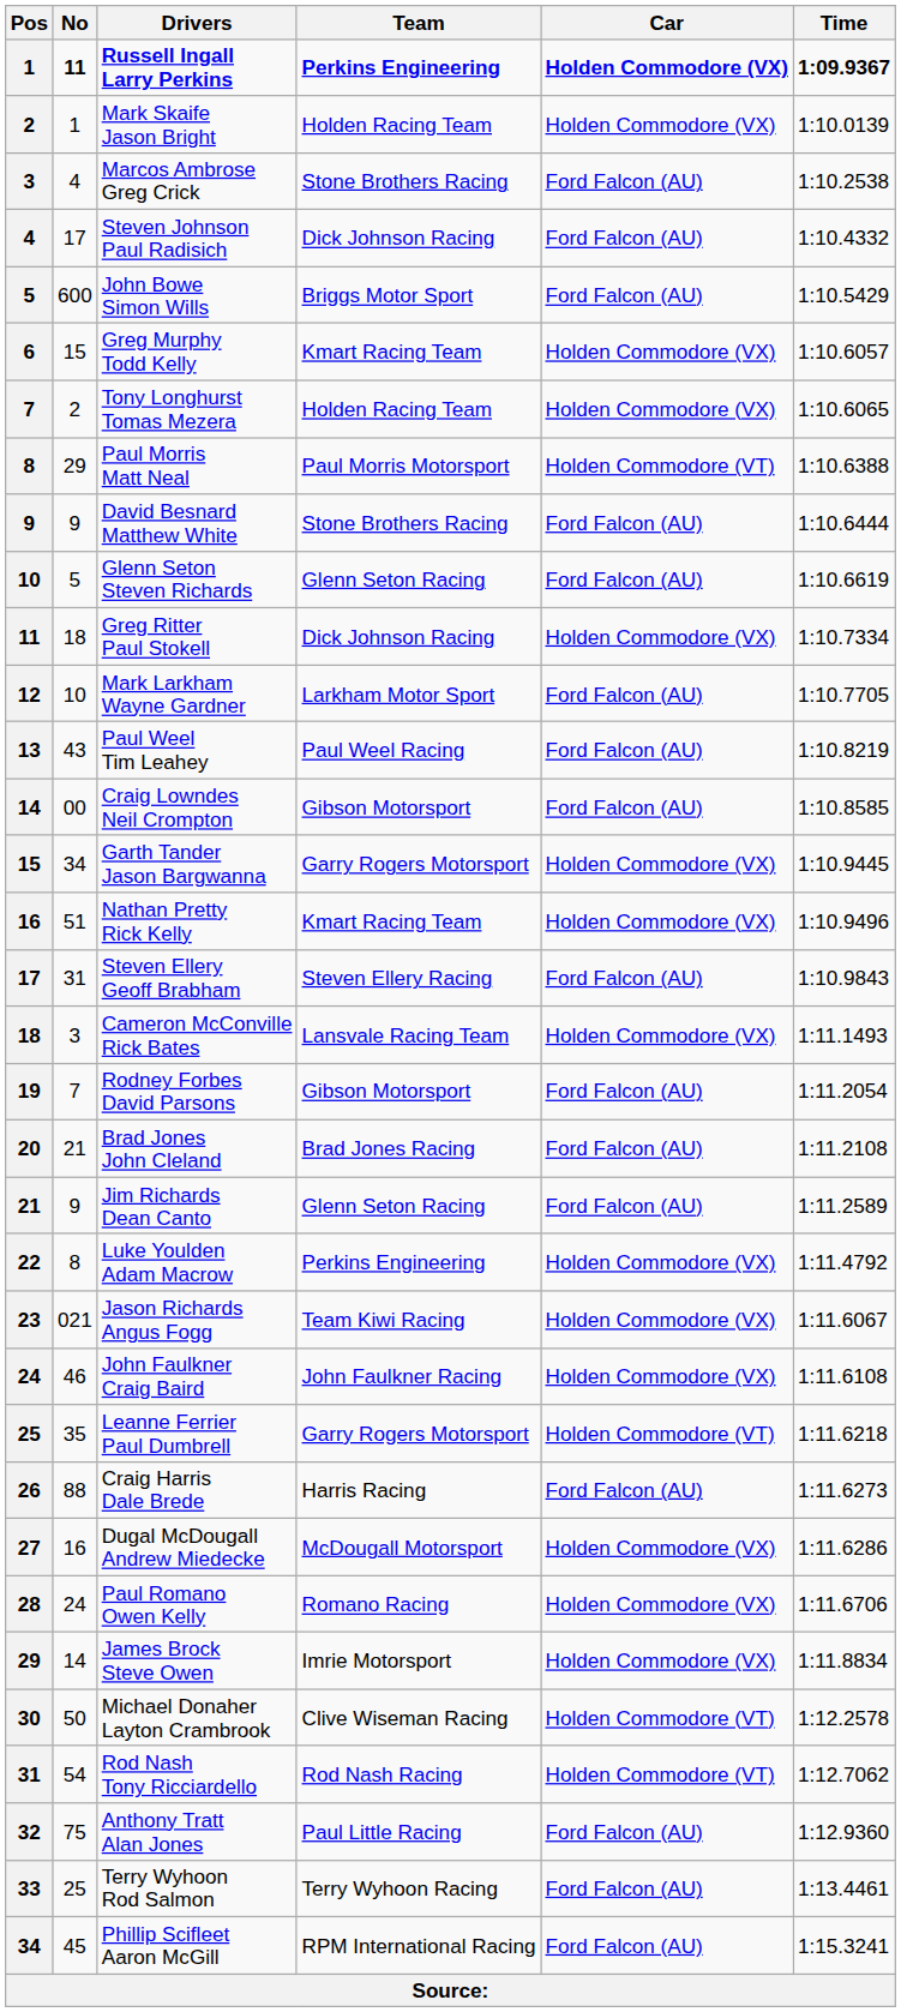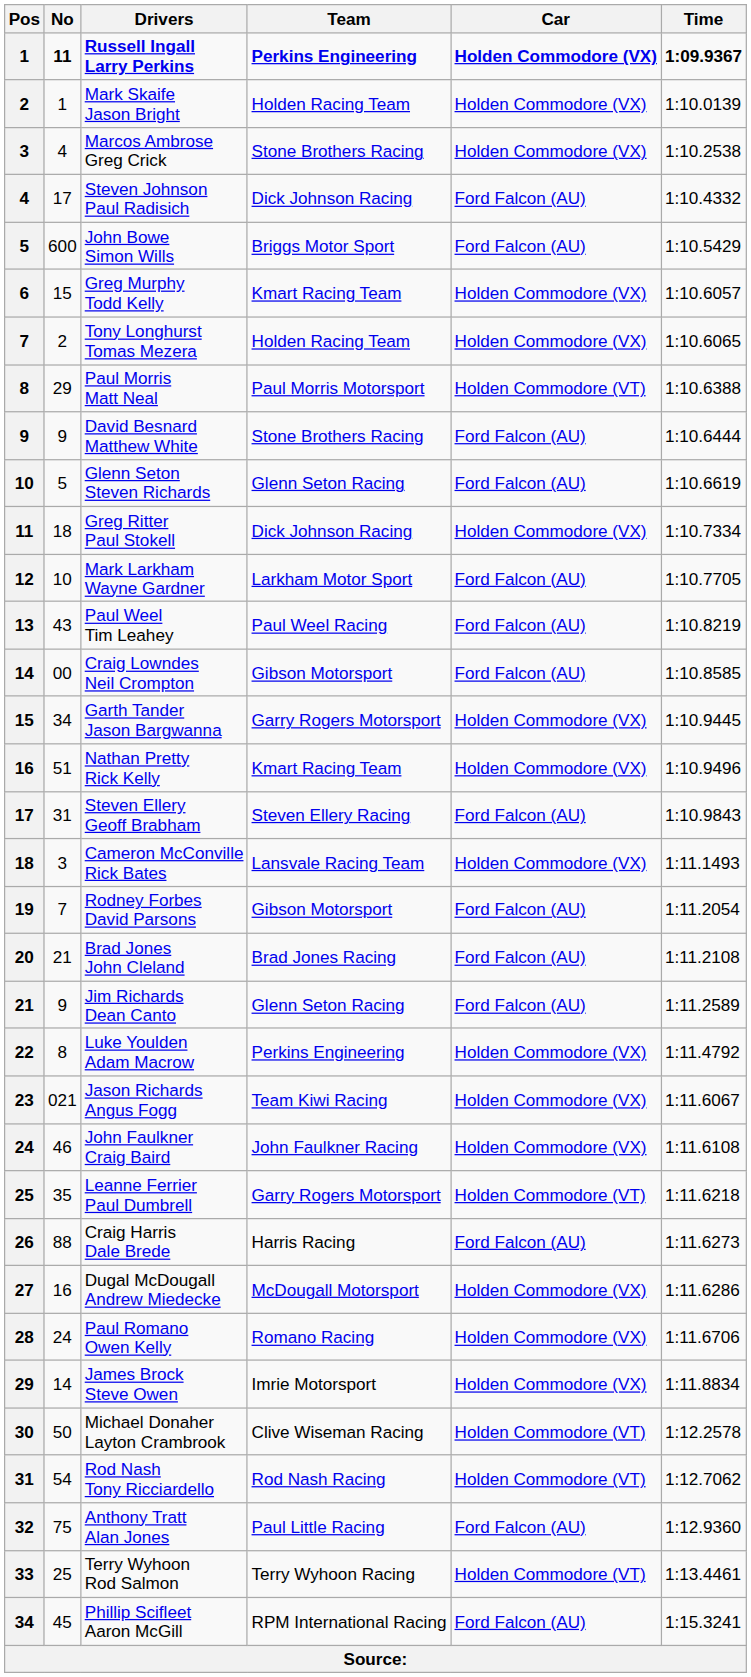 <table class="wikitable" style="font-size: 87%;">
 <tr>
 <th>Pos</th>
 <th>No</th>
 <th>Drivers</th>
 <th>Team</th>
 <th>Car</th>
 <th>Time</th>
 </tr>
 <tr>
 <th>1</th>
 <td align=center><strong>11</strong></td>
 <td><strong> <a href='#'>Russell Ingall</a><br> <a href='#'>Larry Perkins</a></strong></td>
 <td><strong><a href='#'>Perkins Engineering</a></strong></td>
 <td><strong><a href='#'>Holden Commodore (VX)</a></strong></td>
 <td><strong>1:09.9367</strong></td>
 </tr>
 <tr>
 <th>2</th>
 <td align=center>1</td>
 <td> <a href='#'>Mark Skaife</a><br> <a href='#'>Jason Bright</a></td>
 <td><a href='#'>Holden Racing Team</a></td>
 <td><a href='#'>Holden Commodore (VX)</a></td>
 <td>1:10.0139</td>
 </tr>
 <tr>
 <th>3</th>
 <td align=center>4</td>
 <td> <a href='#'>Marcos Ambrose</a><br> Greg Crick</td>
 <td><a href='#'>Stone Brothers Racing</a></td>
-<td><a href='#'>Ford Falcon (AU)</a></td>
+<td><a href='#'>Holden Commodore (VX)</a></td>
 <td>1:10.2538</td>
 </tr>
 <tr>
 <th>4</th>
 <td align=center>17</td>
 <td> <a href='#'>Steven Johnson</a><br> <a href='#'>Paul Radisich</a></td>
 <td><a href='#'>Dick Johnson Racing</a></td>
 <td><a href='#'>Ford Falcon (AU)</a></td>
 <td>1:10.4332</td>
 </tr>
 <tr>
 <th>5</th>
 <td align=center>600</td>
 <td> <a href='#'>John Bowe</a><br> <a href='#'>Simon Wills</a></td>
 <td><a href='#'>Briggs Motor Sport</a></td>
 <td><a href='#'>Ford Falcon (AU)</a></td>
 <td>1:10.5429</td>
 </tr>
 <tr>
 <th>6</th>
 <td align=center>15</td>
 <td> <a href='#'>Greg Murphy</a><br> <a href='#'>Todd Kelly</a></td>
 <td><a href='#'>Kmart Racing Team</a></td>
 <td><a href='#'>Holden Commodore (VX)</a></td>
 <td>1:10.6057</td>
 </tr>
 <tr>
 <th>7</th>
 <td align=center>2</td>
 <td> <a href='#'>Tony Longhurst</a><br> <a href='#'>Tomas Mezera</a></td>
 <td><a href='#'>Holden Racing Team</a></td>
 <td><a href='#'>Holden Commodore (VX)</a></td>
 <td>1:10.6065</td>
 </tr>
 <tr>
 <th>8</th>
 <td align=center>29</td>
 <td> <a href='#'>Paul Morris</a><br> <a href='#'>Matt Neal</a></td>
 <td><a href='#'>Paul Morris Motorsport</a></td>
 <td><a href='#'>Holden Commodore (VT)</a></td>
 <td>1:10.6388</td>
 </tr>
 <tr>
 <th>9</th>
 <td align=center>9</td>
 <td> <a href='#'>David Besnard</a><br> <a href='#'>Matthew White</a></td>
 <td><a href='#'>Stone Brothers Racing</a></td>
 <td><a href='#'>Ford Falcon (AU)</a></td>
 <td>1:10.6444</td>
 </tr>
 <tr>
 <th>10</th>
 <td align=center>5</td>
 <td> <a href='#'>Glenn Seton</a><br> <a href='#'>Steven Richards</a></td>
 <td><a href='#'>Glenn Seton Racing</a></td>
 <td><a href='#'>Ford Falcon (AU)</a></td>
 <td>1:10.6619</td>
 </tr>
 <tr>
 <th>11</th>
 <td align=center>18</td>
 <td> <a href='#'>Greg Ritter</a><br> <a href='#'>Paul Stokell</a></td>
 <td><a href='#'>Dick Johnson Racing</a></td>
 <td><a href='#'>Holden Commodore (VX)</a></td>
 <td>1:10.7334</td>
 </tr>
 <tr>
 <th>12</th>
 <td align=center>10</td>
 <td> <a href='#'>Mark Larkham</a><br> <a href='#'>Wayne Gardner</a></td>
 <td><a href='#'>Larkham Motor Sport</a></td>
 <td><a href='#'>Ford Falcon (AU)</a></td>
 <td>1:10.7705</td>
 </tr>
 <tr>
 <th>13</th>
 <td align=center>43</td>
 <td> <a href='#'>Paul Weel</a><br> Tim Leahey</td>
 <td><a href='#'>Paul Weel Racing</a></td>
 <td><a href='#'>Ford Falcon (AU)</a></td>
 <td>1:10.8219</td>
 </tr>
 <tr>
 <th>14</th>
 <td align=center>00</td>
 <td> <a href='#'>Craig Lowndes</a><br> <a href='#'>Neil Crompton</a></td>
 <td><a href='#'>Gibson Motorsport</a></td>
 <td><a href='#'>Ford Falcon (AU)</a></td>
 <td>1:10.8585</td>
 </tr>
 <tr>
 <th>15</th>
 <td align=center>34</td>
 <td> <a href='#'>Garth Tander</a><br> <a href='#'>Jason Bargwanna</a></td>
 <td><a href='#'>Garry Rogers Motorsport</a></td>
 <td><a href='#'>Holden Commodore (VX)</a></td>
 <td>1:10.9445</td>
 </tr>
 <tr>
 <th>16</th>
 <td align=center>51</td>
 <td> <a href='#'>Nathan Pretty</a><br> <a href='#'>Rick Kelly</a></td>
 <td><a href='#'>Kmart Racing Team</a></td>
 <td><a href='#'>Holden Commodore (VX)</a></td>
 <td>1:10.9496</td>
 </tr>
 <tr>
 <th>17</th>
 <td align=center>31</td>
 <td> <a href='#'>Steven Ellery</a><br> <a href='#'>Geoff Brabham</a></td>
 <td><a href='#'>Steven Ellery Racing</a></td>
 <td><a href='#'>Ford Falcon (AU)</a></td>
 <td>1:10.9843</td>
 </tr>
 <tr>
 <th>18</th>
 <td align=center>3</td>
 <td> <a href='#'>Cameron McConville</a><br> <a href='#'>Rick Bates</a></td>
 <td><a href='#'>Lansvale Racing Team</a></td>
 <td><a href='#'>Holden Commodore (VX)</a></td>
 <td>1:11.1493</td>
 </tr>
 <tr>
 <th>19</th>
 <td align=center>7</td>
 <td> <a href='#'>Rodney Forbes</a><br> <a href='#'>David Parsons</a></td>
 <td><a href='#'>Gibson Motorsport</a></td>
 <td><a href='#'>Ford Falcon (AU)</a></td>
 <td>1:11.2054</td>
 </tr>
 <tr>
 <th>20</th>
 <td align=center>21</td>
 <td> <a href='#'>Brad Jones</a><br> <a href='#'>John Cleland</a></td>
 <td><a href='#'>Brad Jones Racing</a></td>
 <td><a href='#'>Ford Falcon (AU)</a></td>
 <td>1:11.2108</td>
 </tr>
 <tr>
 <th>21</th>
 <td align=center>9</td>
 <td> <a href='#'>Jim Richards</a><br> <a href='#'>Dean Canto</a></td>
 <td><a href='#'>Glenn Seton Racing</a></td>
 <td><a href='#'>Ford Falcon (AU)</a></td>
 <td>1:11.2589</td>
 </tr>
 <tr>
 <th>22</th>
 <td align=center>8</td>
 <td> <a href='#'>Luke Youlden</a><br> <a href='#'>Adam Macrow</a></td>
 <td><a href='#'>Perkins Engineering</a></td>
 <td><a href='#'>Holden Commodore (VX)</a></td>
 <td>1:11.4792</td>
 </tr>
 <tr>
 <th>23</th>
 <td align=center>021</td>
 <td> <a href='#'>Jason Richards</a><br> <a href='#'>Angus Fogg</a></td>
 <td><a href='#'>Team Kiwi Racing</a></td>
 <td><a href='#'>Holden Commodore (VX)</a></td>
 <td>1:11.6067</td>
 </tr>
 <tr>
 <th>24</th>
 <td align=center>46</td>
 <td> <a href='#'>John Faulkner</a><br> <a href='#'>Craig Baird</a></td>
 <td><a href='#'>John Faulkner Racing</a></td>
 <td><a href='#'>Holden Commodore (VX)</a></td>
 <td>1:11.6108</td>
 </tr>
 <tr>
 <th>25</th>
 <td align=center>35</td>
 <td> <a href='#'>Leanne Ferrier</a><br> <a href='#'>Paul Dumbrell</a></td>
 <td><a href='#'>Garry Rogers Motorsport</a></td>
 <td><a href='#'>Holden Commodore (VT)</a></td>
 <td>1:11.6218</td>
 </tr>
 <tr>
 <th>26</th>
 <td align=center>88</td>
 <td> Craig Harris<br> <a href='#'>Dale Brede</a></td>
 <td>Harris Racing</td>
 <td><a href='#'>Ford Falcon (AU)</a></td>
 <td>1:11.6273</td>
 </tr>
 <tr>
 <th>27</th>
 <td align=center>16</td>
 <td> Dugal McDougall<br> <a href='#'>Andrew Miedecke</a></td>
 <td><a href='#'>McDougall Motorsport</a></td>
 <td><a href='#'>Holden Commodore (VX)</a></td>
 <td>1:11.6286</td>
 </tr>
 <tr>
 <th>28</th>
 <td align=center>24</td>
 <td> <a href='#'>Paul Romano</a><br> <a href='#'>Owen Kelly</a></td>
 <td><a href='#'>Romano Racing</a></td>
 <td><a href='#'>Holden Commodore (VX)</a></td>
 <td>1:11.6706</td>
 </tr>
 <tr>
 <th>29</th>
 <td align=center>14</td>
 <td> <a href='#'>James Brock</a><br> <a href='#'>Steve Owen</a></td>
 <td>Imrie Motorsport</td>
 <td><a href='#'>Holden Commodore (VX)</a></td>
 <td>1:11.8834</td>
 </tr>
 <tr>
 <th>30</th>
 <td align=center>50</td>
 <td> Michael Donaher<br> Layton Crambrook</td>
 <td>Clive Wiseman Racing</td>
 <td><a href='#'>Holden Commodore (VT)</a></td>
 <td>1:12.2578</td>
 </tr>
 <tr>
 <th>31</th>
 <td align=center>54</td>
 <td> <a href='#'>Rod Nash</a><br> <a href='#'>Tony Ricciardello</a></td>
 <td><a href='#'>Rod Nash Racing</a></td>
 <td><a href='#'>Holden Commodore (VT)</a></td>
 <td>1:12.7062</td>
 </tr>
 <tr>
 <th>32</th>
 <td align=center>75</td>
 <td> <a href='#'>Anthony Tratt</a><br> <a href='#'>Alan Jones</a></td>
 <td><a href='#'>Paul Little Racing</a></td>
 <td><a href='#'>Ford Falcon (AU)</a></td>
 <td>1:12.9360</td>
 </tr>
 <tr>
 <th>33</th>
 <td align=center>25</td>
 <td> Terry Wyhoon<br> Rod Salmon</td>
 <td>Terry Wyhoon Racing</td>
-<td><a href='#'>Ford Falcon (AU)</a></td>
+<td><a href='#'>Holden Commodore (VT)</a></td>
 <td>1:13.4461</td>
 </tr>
 <tr>
 <th>34</th>
 <td align=center>45</td>
 <td> <a href='#'>Phillip Scifleet</a><br> Aaron McGill</td>
 <td>RPM International Racing</td>
 <td><a href='#'>Ford Falcon (AU)</a></td>
 <td>1:15.3241</td>
 </tr>
 <tr>
 <th colspan=6>Source:</th>
 </tr>
 <tr>
 </tr>
 </table>
